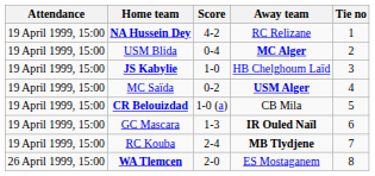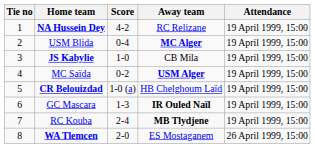 <table class="wikitable" style="text-align:center">
 <tr>
-<th>Attendance</th>
+<th>Tie no</th>
 <th>Home team</th>
 <th>Score</th>
 <th>Away team</th>
-<th>Tie no</th>
+<th>Attendance</th>
 </tr>
 <tr>
-<td>19 April 1999, 15:00</td>
+<td>1</td>
 <td><strong><a href='#'>NA Hussein Dey</a></strong></td>
 <td>4-2</td>
 <td><a href='#'>RC Relizane</a></td>
-<td>1</td>
+<td>19 April 1999, 15:00</td>
 </tr>
 <tr>
-<td>19 April 1999, 15:00</td>
+<td>2</td>
 <td><a href='#'>USM Blida</a></td>
 <td>0-4</td>
 <td><strong><a href='#'>MC Alger</a></strong></td>
-<td>2</td>
+<td>19 April 1999, 15:00</td>
 </tr>
 <tr>
-<td>19 April 1999, 15:00</td>
+<td>3</td>
 <td><strong><a href='#'>JS Kabylie</a></strong></td>
 <td>1-0</td>
-<td><a href='#'>HB Chelghoum Laïd</a></td>
-<td>3</td>
+<td>CB Mila</td>
+<td>19 April 1999, 15:00</td>
 </tr>
 <tr>
-<td>19 April 1999, 15:00</td>
+<td>4</td>
 <td><a href='#'>MC Saïda</a></td>
 <td>0-2</td>
 <td><strong><a href='#'>USM Alger</a></strong></td>
-<td>4</td>
+<td>19 April 1999, 15:00</td>
 </tr>
 <tr>
-<td>19 April 1999, 15:00</td>
+<td>5</td>
 <td><strong><a href='#'>CR Belouizdad</a></strong></td>
 <td>1-0 (<a href='#'>a</a>)</td>
-<td>CB Mila</td>
-<td>5</td>
+<td><a href='#'>HB Chelghoum Laïd</a></td>
+<td>19 April 1999, 15:00</td>
 </tr>
 <tr>
-<td>19 April 1999, 15:00</td>
+<td>6</td>
 <td><a href='#'>GC Mascara</a></td>
 <td>1-3</td>
 <td><strong>IR Ouled Naïl</strong></td>
-<td>6</td>
+<td>19 April 1999, 15:00</td>
 </tr>
 <tr>
-<td>19 April 1999, 15:00</td>
+<td>7</td>
 <td><a href='#'>RC Kouba</a></td>
 <td>2-4</td>
 <td><strong>MB Tlydjene</strong></td>
-<td>7</td>
+<td>19 April 1999, 15:00</td>
 </tr>
 <tr>
-<td>26 April 1999, 15:00</td>
+<td>8</td>
 <td><strong><a href='#'>WA Tlemcen</a></strong></td>
 <td>2-0</td>
 <td><a href='#'>ES Mostaganem</a></td>
-<td>8</td>
+<td>26 April 1999, 15:00</td>
 </tr>
 </table>
